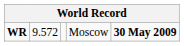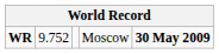 <table class="wikitable">
 <tr>
 <th colspan=5>World Record</th>
 </tr>
 <tr>
 <td><strong>WR</strong></td>
-<td>9.572</td>
+<td>9.752</td>
 <td></td>
 <td> Moscow</td>
 <td><strong>30 May 2009</strong></td>
 </tr>
 </table>
